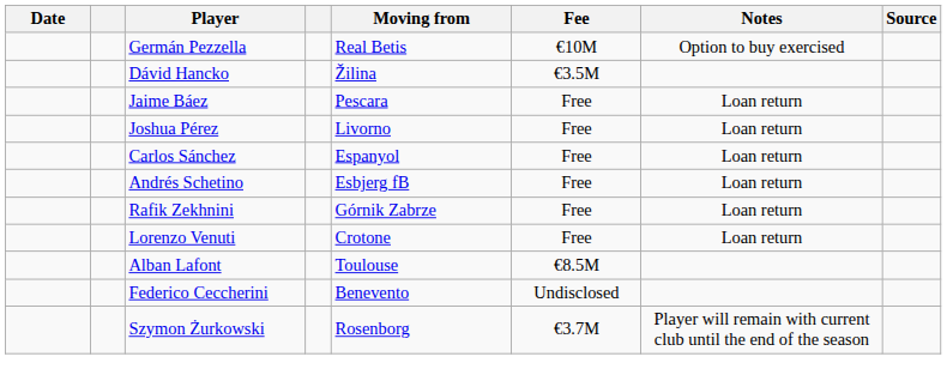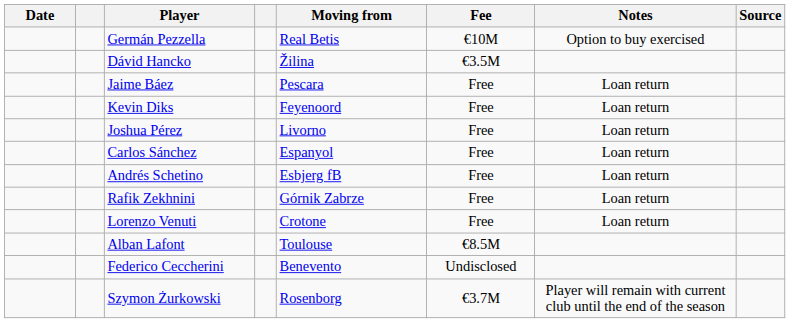 <table class="wikitable sortable">
 <tr>
 <th style="width:80px;">Date</th>
 <th style="width:30px;"></th>
 <th style="width:180px;">Player</th>
 <th style="width:20px;"></th>
 <th style="width:180px;">Moving from</th>
 <th style="width:120px;" class="unsortable">Fee</th>
 <th style="width:250px;" class="unsortable">Notes</th>
 <th style="width:20px;">Source</th>
 </tr>
 <tr>
 <td></td>
 <td align=center></td>
 <td> <a href='#'>Germán Pezzella</a></td>
 <td align=center></td>
 <td> <a href='#'>Real Betis</a></td>
 <td align=center>€10M</td>
 <td align=center>Option to buy exercised</td>
 <td></td>
 </tr>
 <tr>
 <td></td>
 <td align=center></td>
 <td> <a href='#'>Dávid Hancko</a></td>
 <td align=center></td>
 <td> <a href='#'>Žilina</a></td>
 <td align=center>€3.5M</td>
 <td align=center></td>
 <td></td>
 </tr>
 <tr>
 <td></td>
 <td align=center></td>
 <td> <a href='#'>Jaime Báez</a></td>
 <td align=center></td>
 <td> <a href='#'>Pescara</a></td>
+<td align=center>Free</td>
+<td align=center>Loan return</td>
+<td></td>
+</tr>
+<tr>
+<td></td>
+<td align=center></td>
+<td> <a href='#'>Kevin Diks</a></td>
+<td align=center></td>
+<td> <a href='#'>Feyenoord</a></td>
 <td align=center>Free</td>
 <td align=center>Loan return</td>
 <td></td>
 </tr>
 <tr>
 <td></td>
 <td align=center></td>
 <td> <a href='#'>Joshua Pérez</a></td>
 <td align=center></td>
 <td> <a href='#'>Livorno</a></td>
 <td align=center>Free</td>
 <td align=center>Loan return</td>
 <td></td>
 </tr>
 <tr>
 <td></td>
 <td align=center></td>
 <td> <a href='#'>Carlos Sánchez</a></td>
 <td align=center></td>
 <td> <a href='#'>Espanyol</a></td>
 <td align=center>Free</td>
 <td align=center>Loan return</td>
 <td></td>
 </tr>
 <tr>
 <td></td>
 <td align=center></td>
 <td> <a href='#'>Andrés Schetino</a></td>
 <td align=center></td>
 <td> <a href='#'>Esbjerg fB</a></td>
 <td align=center>Free</td>
 <td align=center>Loan return</td>
 <td></td>
 </tr>
 <tr>
 <td></td>
 <td align=center></td>
 <td> <a href='#'>Rafik Zekhnini</a></td>
 <td align=center></td>
 <td> <a href='#'>Górnik Zabrze</a></td>
 <td align=center>Free</td>
 <td align=center>Loan return</td>
 <td></td>
 </tr>
 <tr>
 <td></td>
 <td align=center></td>
 <td> <a href='#'>Lorenzo Venuti</a></td>
 <td align=center></td>
 <td> <a href='#'>Crotone</a></td>
 <td align=center>Free</td>
 <td align=center>Loan return</td>
 <td></td>
 </tr>
 <tr>
 <td></td>
 <td align=center></td>
 <td> <a href='#'>Alban Lafont</a></td>
 <td align=center></td>
 <td> <a href='#'>Toulouse</a></td>
 <td align=center>€8.5M</td>
 <td align=center></td>
 <td></td>
 </tr>
 <tr>
 <td></td>
 <td align=center></td>
 <td> <a href='#'>Federico Ceccherini</a></td>
 <td align=center></td>
 <td> <a href='#'>Benevento</a></td>
 <td align=center>Undisclosed</td>
 <td align=center></td>
 <td></td>
 </tr>
 <tr>
 <td></td>
 <td align=center></td>
 <td> <a href='#'>Szymon Żurkowski</a></td>
 <td align=center></td>
 <td> <a href='#'>Rosenborg</a></td>
 <td align=center>€3.7M</td>
 <td align=center>Player will remain with current club until the end of the season</td>
 <td></td>
 </tr>
 </table>
